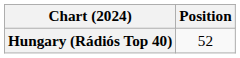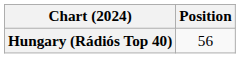 <table class="wikitable unsortable plainrowheaders" style="text-align:center;">
 <tr>
 <th scope="col">Chart (2024)</th>
 <th scope="col">Position</th>
 </tr>
 <tr>
 <th scope="row">Hungary (Rádiós Top 40)</th>
-<td>52</td>
+<td>56</td>
 </tr>
 </table>
